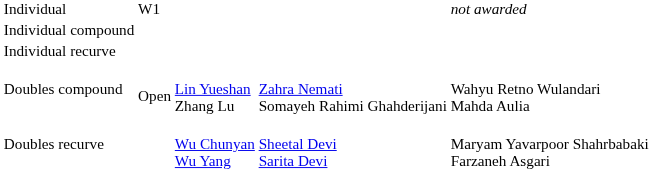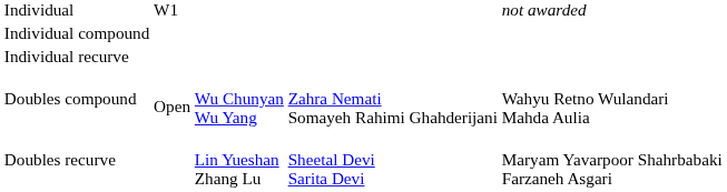 <table>
 <tr>
 <td>Individual</td>
 <td>W1</td>
 <td></td>
 <td></td>
 <td><em>not awarded</em></td>
 </tr>
 <tr>
 <td nowrap>Individual compound</td>
 <td rowspan=4>Open</td>
 <td></td>
 <td></td>
 <td></td>
 </tr>
 <tr>
 <td>Individual recurve</td>
 <td nowrap></td>
 <td></td>
 <td></td>
 </tr>
 <tr>
 <td>Doubles compound</td>
-<td><br><a href='#'>Lin Yueshan</a><br>Zhang Lu</td>
+<td><br><a href='#'>Wu Chunyan</a><br><a href='#'>Wu Yang</a></td>
 <td nowrap><br><a href='#'>Zahra Nemati</a><br>Somayeh Rahimi Ghahderijani</td>
 <td><br>Wahyu Retno Wulandari<br>Mahda Aulia</td>
 </tr>
 <tr>
 <td>Doubles recurve</td>
-<td><br><a href='#'>Wu Chunyan</a><br><a href='#'>Wu Yang</a></td>
+<td><br><a href='#'>Lin Yueshan</a><br>Zhang Lu</td>
 <td><br><a href='#'>Sheetal Devi</a><br><a href='#'>Sarita Devi</a></td>
 <td nowrap><br>Maryam Yavarpoor Shahrbabaki<br>Farzaneh Asgari</td>
 </tr>
 </table>
